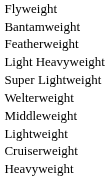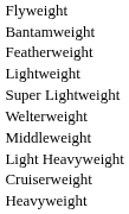 <table>
 <tr>
 <td rowspan=2>Flyweight</td>
 <td rowspan=2></td>
 <td rowspan=2></td>
 <td></td>
 </tr>
 <tr>
 <td></td>
 </tr>
 <tr>
 <td>Bantamweight</td>
 <td></td>
 <td></td>
 <td></td>
 </tr>
 <tr>
 <td rowspan=2>Featherweight</td>
 <td rowspan=2></td>
 <td rowspan=2></td>
 <td></td>
 </tr>
 <tr>
 <td></td>
 </tr>
 <tr>
-<td>Light Heavyweight</td>
+<td>Lightweight</td>
 <td></td>
 <td></td>
 <td></td>
 </tr>
 <tr>
 <td rowspan=2>Super Lightweight</td>
 <td rowspan=2></td>
 <td rowspan=2></td>
 <td></td>
 </tr>
 <tr>
 <td></td>
 </tr>
 <tr>
 <td>Welterweight</td>
 <td></td>
 <td></td>
 <td></td>
 </tr>
 <tr>
 <td rowspan=2>Middleweight</td>
 <td rowspan=2></td>
 <td rowspan=2></td>
 <td></td>
 </tr>
 <tr>
 <td></td>
 </tr>
 <tr>
-<td>Lightweight</td>
+<td>Light Heavyweight</td>
 <td></td>
 <td></td>
 <td></td>
 </tr>
 <tr>
 <td>Cruiserweight</td>
 <td></td>
 <td></td>
 <td></td>
 </tr>
 <tr>
 <td rowspan=2>Heavyweight</td>
 <td rowspan=2></td>
 <td rowspan=2></td>
 <td></td>
 </tr>
 <tr>
 <td></td>
 </tr>
 </table>
